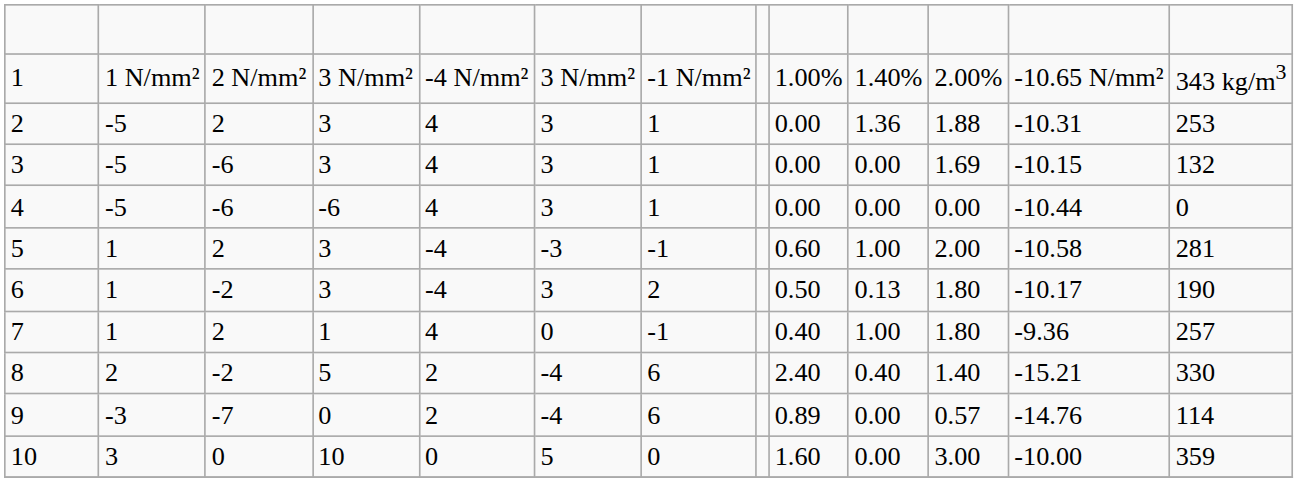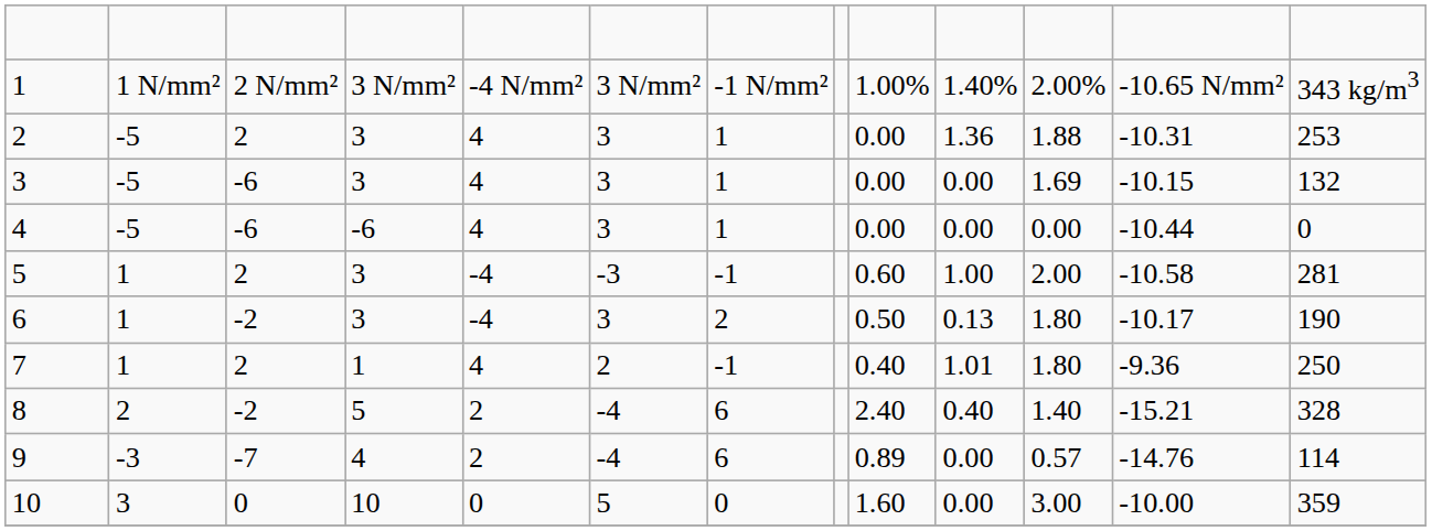 <table class="wikitable">
 <tr style="height: 30px;">
 <td width="50pt"></td>
 <td></td>
 <td></td>
 <td></td>
 <td></td>
 <td></td>
 <td></td>
 <td></td>
 <td></td>
 <td></td>
 <td></td>
 <td></td>
 <td></td>
 </tr>
 <tr>
 <td>1</td>
 <td>1 N/mm²</td>
 <td>2 N/mm²</td>
 <td>3 N/mm²</td>
 <td>-4 N/mm²</td>
 <td>3 N/mm²</td>
 <td>-1 N/mm²</td>
 <td></td>
 <td>1.00%</td>
 <td>1.40%</td>
 <td>2.00%</td>
 <td>-10.65 N/mm²</td>
 <td>343 kg/m<sup>3</sup></td>
 </tr>
 <tr>
 <td>2</td>
 <td>-5</td>
 <td>2</td>
 <td>3</td>
 <td>4</td>
 <td>3</td>
 <td>1</td>
 <td></td>
 <td>0.00</td>
 <td>1.36</td>
 <td>1.88</td>
 <td>-10.31</td>
 <td>253</td>
 </tr>
 <tr>
 <td>3</td>
 <td>-5</td>
 <td>-6</td>
 <td>3</td>
 <td>4</td>
 <td>3</td>
 <td>1</td>
 <td></td>
 <td>0.00</td>
 <td>0.00</td>
 <td>1.69</td>
 <td>-10.15</td>
 <td>132</td>
 </tr>
 <tr>
 <td>4</td>
 <td>-5</td>
 <td>-6</td>
 <td>-6</td>
 <td>4</td>
 <td>3</td>
 <td>1</td>
 <td></td>
 <td>0.00</td>
 <td>0.00</td>
 <td>0.00</td>
 <td>-10.44</td>
 <td>0</td>
 </tr>
 <tr>
 <td>5</td>
 <td>1</td>
 <td>2</td>
 <td>3</td>
 <td>-4</td>
 <td>-3</td>
 <td>-1</td>
 <td></td>
 <td>0.60</td>
 <td>1.00</td>
 <td>2.00</td>
 <td>-10.58</td>
 <td>281</td>
 </tr>
 <tr>
 <td>6</td>
 <td>1</td>
 <td>-2</td>
 <td>3</td>
 <td>-4</td>
 <td>3</td>
 <td>2</td>
 <td></td>
 <td>0.50</td>
 <td>0.13</td>
 <td>1.80</td>
 <td>-10.17</td>
 <td>190</td>
 </tr>
 <tr>
 <td>7</td>
 <td>1</td>
 <td>2</td>
 <td>1</td>
 <td>4</td>
-<td>0</td>
+<td>2</td>
 <td>-1</td>
 <td></td>
 <td>0.40</td>
-<td>1.00</td>
+<td>1.01</td>
 <td>1.80</td>
 <td>-9.36</td>
-<td>257</td>
+<td>250</td>
 </tr>
 <tr>
 <td>8</td>
 <td>2</td>
 <td>-2</td>
 <td>5</td>
 <td>2</td>
 <td>-4</td>
 <td>6</td>
 <td></td>
 <td>2.40</td>
 <td>0.40</td>
 <td>1.40</td>
 <td>-15.21</td>
-<td>330</td>
+<td>328</td>
 </tr>
 <tr>
 <td>9</td>
 <td>-3</td>
 <td>-7</td>
-<td>0</td>
+<td>4</td>
 <td>2</td>
 <td>-4</td>
 <td>6</td>
 <td></td>
 <td>0.89</td>
 <td>0.00</td>
 <td>0.57</td>
 <td>-14.76</td>
 <td>114</td>
 </tr>
 <tr>
 <td>10</td>
 <td>3</td>
 <td>0</td>
 <td>10</td>
 <td>0</td>
 <td>5</td>
 <td>0</td>
 <td></td>
 <td>1.60</td>
 <td>0.00</td>
 <td>3.00</td>
 <td>-10.00</td>
 <td>359</td>
 </tr>
 <tr>
 </tr>
 </table>
